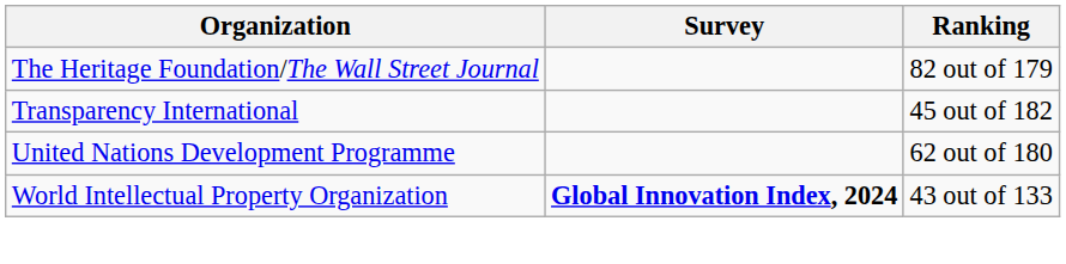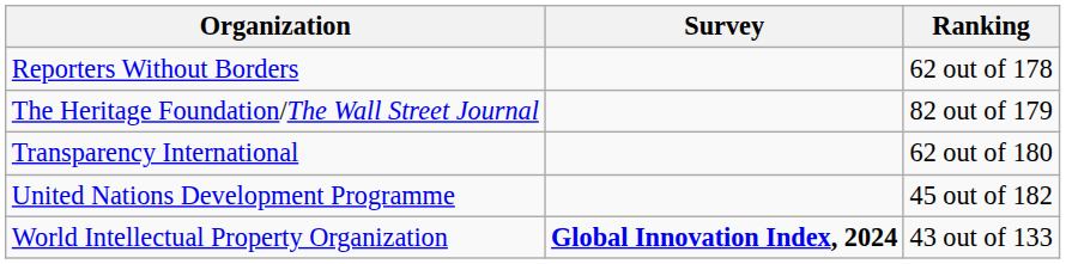 <table class="wikitable">
 <tr>
 <th>Organization</th>
 <th>Survey</th>
 <th>Ranking</th>
+</tr>
+<tr>
+<td><a href='#'>Reporters Without Borders</a></td>
+<td></td>
+<td>62 out of 178</td>
 </tr>
 <tr>
 <td><a href='#'>The Heritage Foundation</a>/<em><a href='#'>The Wall Street Journal</a></em></td>
 <td></td>
 <td>82 out of 179</td>
 </tr>
 <tr>
 <td><a href='#'>Transparency International</a></td>
 <td> </td>
-<td>45 out of 182</td>
+<td>62 out of 180</td>
 </tr>
 <tr>
 <td><a href='#'>United Nations Development Programme</a></td>
 <td></td>
-<td>62 out of 180</td>
+<td>45 out of 182</td>
 </tr>
 <tr>
 <td><a href='#'>World Intellectual Property Organization</a></td>
 <td><strong><a href='#'>Global Innovation Index</a>, 2024</strong></td>
 <td>43 out of 133</td>
 </tr>
 </table>
